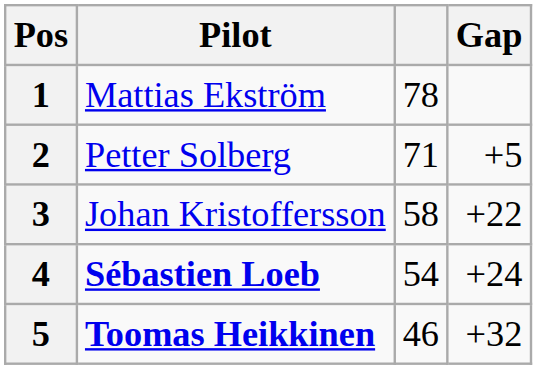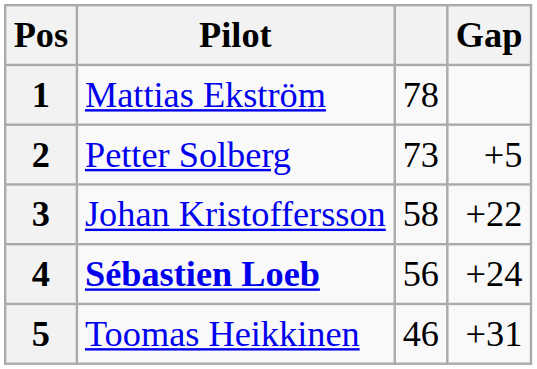 <table class="wikitable" style="font-size: 95%;">
 <tr>
 <th>Pos</th>
 <th>Pilot</th>
 <th></th>
 <th>Gap</th>
 </tr>
 <tr>
 <th>1</th>
 <td> <a href='#'>Mattias Ekström</a></td>
 <td align="right">78</td>
 <td align="right"></td>
 </tr>
 <tr>
 <th>2</th>
 <td> <a href='#'>Petter Solberg</a></td>
-<td align="right">71</td>
+<td align="right">73</td>
 <td align="right">+5</td>
 </tr>
 <tr>
 <th>3</th>
 <td> <a href='#'>Johan Kristoffersson</a></td>
 <td align="right">58</td>
 <td align="right">+22</td>
 </tr>
 <tr>
 <th>4</th>
 <td><strong> <a href='#'>Sébastien Loeb</a></strong></td>
-<td align="right">54</td>
+<td align="right">56</td>
 <td align="right">+24</td>
 </tr>
 <tr>
 <th>5</th>
-<td><strong> <a href='#'>Toomas Heikkinen</a></strong></td>
+<td> <a href='#'>Toomas Heikkinen</a></td>
 <td align="right">46</td>
-<td align="right">+32</td>
+<td align="right">+31</td>
 </tr>
 </table>
